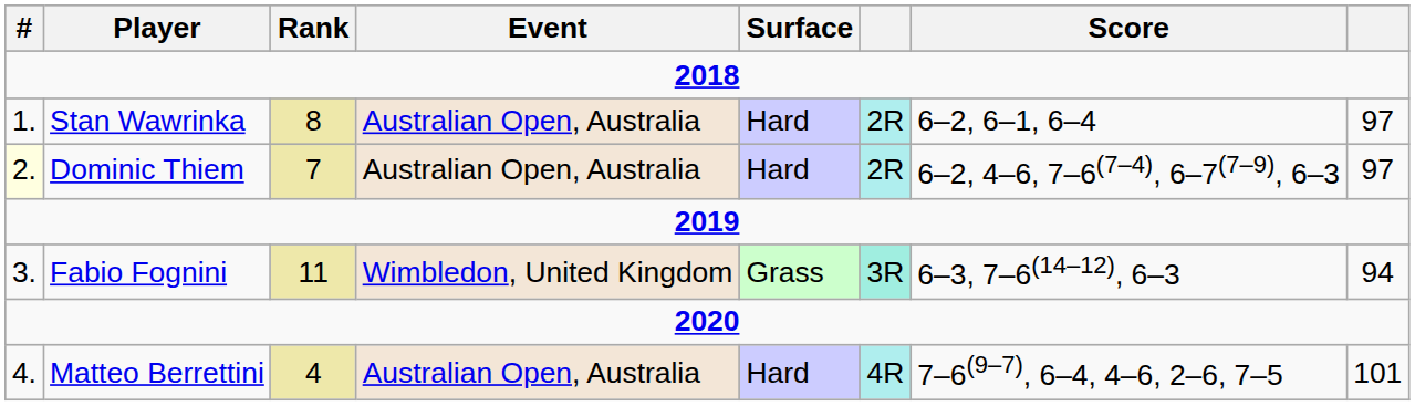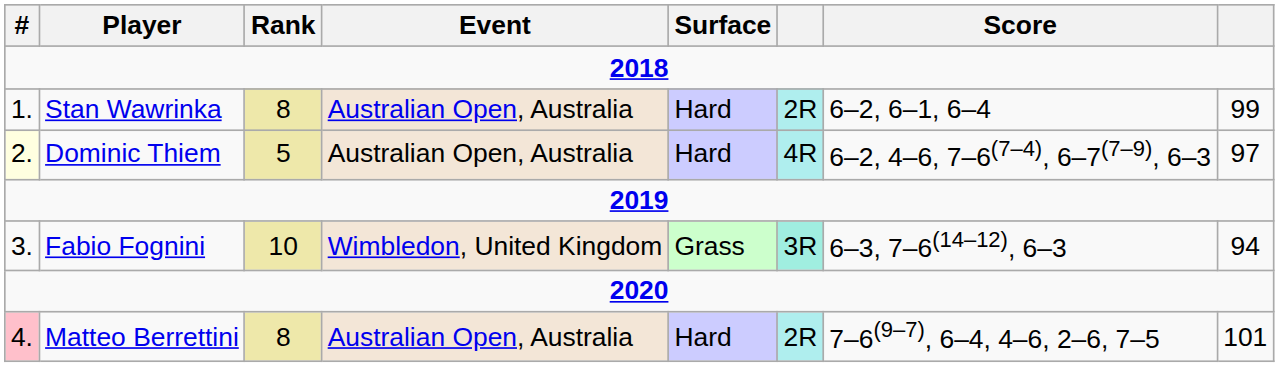 <table class="wikitable sortable">
 <tr>
 <th>#</th>
 <th>Player</th>
 <th>Rank</th>
 <th>Event</th>
 <th>Surface</th>
 <th></th>
 <th class=unsortable>Score</th>
 <th></th>
 </tr>
 <tr>
 <td colspan=8 style=text-align:center><strong><a href='#'>2018</a></strong></td>
 </tr>
 <tr>
 <td>1.</td>
 <td> <a href='#'>Stan Wawrinka</a></td>
 <td bgcolor=EEE8AA align=center>8</td>
 <td bgcolor=f3e6d7><a href='#'>Australian Open</a>, Australia</td>
 <td bgcolor=ccccff>Hard</td>
 <td bgcolor=afeeee>2R</td>
 <td>6–2, 6–1, 6–4</td>
-<td style=text-align:center>97</td>
+<td style=text-align:center>99</td>
 </tr>
 <tr>
 <td style="background: lightyellow;">2.</td>
 <td> <a href='#'>Dominic Thiem</a></td>
-<td bgcolor=EEE8AA align=center>7</td>
+<td bgcolor=EEE8AA align=center>5</td>
 <td bgcolor=f3e6d7>Australian Open, Australia</td>
 <td bgcolor=ccccff>Hard</td>
-<td bgcolor=afeeee>2R</td>
+<td bgcolor=afeeee>4R</td>
 <td>6–2, 4–6, 7–6<sup>(7–4)</sup>, 6–7<sup>(7–9)</sup>, 6–3</td>
 <td style=text-align:center>97</td>
 </tr>
 <tr>
 <td colspan=8 style=text-align:center><strong><a href='#'>2019</a></strong></td>
 </tr>
 <tr>
 <td>3.</td>
 <td> <a href='#'>Fabio Fognini</a></td>
-<td bgcolor=EEE8AA align=center>11</td>
+<td bgcolor=EEE8AA align=center>10</td>
 <td bgcolor=f3e6d7><a href='#'>Wimbledon</a>, United Kingdom</td>
 <td bgcolor=ccffcc>Grass</td>
 <td bgcolor=a=feeee>3R</td>
 <td>6–3, 7–6<sup>(14–12)</sup>, 6–3</td>
 <td style=text-align:center>94</td>
 </tr>
 <tr>
 <td colspan=8 style=text-align:center><strong><a href='#'>2020</a></strong></td>
 </tr>
 <tr>
-<td>4.</td>
+<td style="background: pink;">4.</td>
 <td> <a href='#'>Matteo Berrettini</a></td>
-<td bgcolor=EEE8AA align=center>4</td>
+<td bgcolor=EEE8AA align=center>8</td>
 <td bgcolor=f3e6d7><a href='#'>Australian Open</a>, Australia</td>
 <td bgcolor=ccccff>Hard</td>
-<td bgcolor=afeeee>4R</td>
+<td bgcolor=afeeee>2R</td>
 <td>7–6<sup>(9–7)</sup>, 6–4, 4–6, 2–6, 7–5</td>
 <td style=text-align:center>101</td>
 </tr>
 </table>
